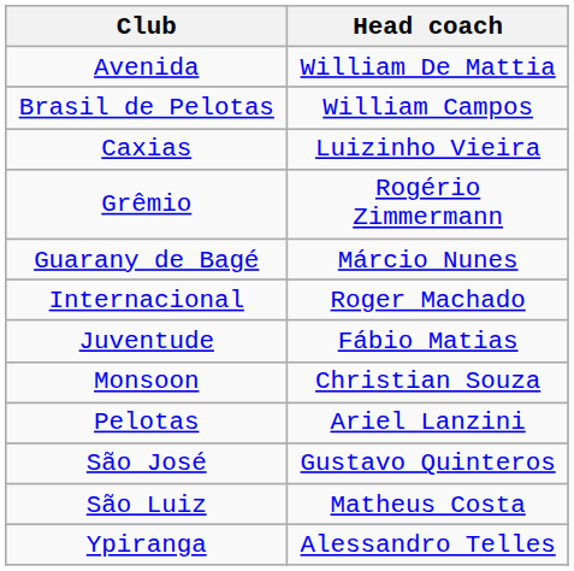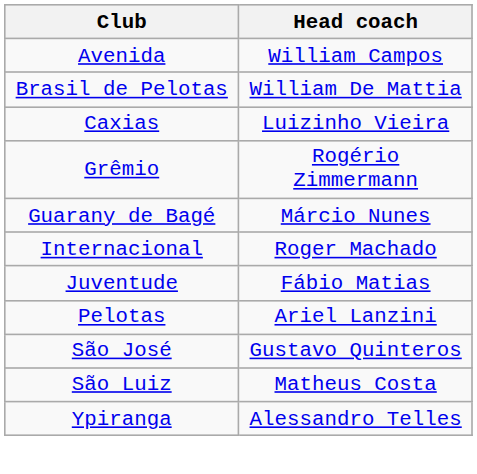 <table class="wikitable sortable" style="text-align:center">
 <tr>
 <th width="140">Club</th>
 <th width="140">Head coach</th>
 </tr>
 <tr>
 <td><a href='#'>Avenida</a></td>
-<td><a href='#'>William De Mattia</a></td>
+<td><a href='#'>William Campos</a></td>
 </tr>
 <tr>
 <td><a href='#'>Brasil de Pelotas</a></td>
-<td><a href='#'>William Campos</a></td>
+<td><a href='#'>William De Mattia</a></td>
 </tr>
 <tr>
 <td><a href='#'>Caxias</a></td>
 <td><a href='#'>Luizinho Vieira</a></td>
 </tr>
 <tr>
 <td><a href='#'>Grêmio</a></td>
 <td><a href='#'>Rogério Zimmermann</a></td>
 </tr>
 <tr>
 <td><a href='#'>Guarany de Bagé</a></td>
 <td><a href='#'>Márcio Nunes</a></td>
 </tr>
 <tr>
 <td><a href='#'>Internacional</a></td>
 <td><a href='#'>Roger Machado</a></td>
 </tr>
 <tr>
 <td><a href='#'>Juventude</a></td>
 <td><a href='#'>Fábio Matias</a></td>
 </tr>
 <tr>
-<td><a href='#'>Monsoon</a></td>
-<td><a href='#'>Christian Souza</a></td>
-</tr>
-<tr>
 <td><a href='#'>Pelotas</a></td>
 <td><a href='#'>Ariel Lanzini</a></td>
 </tr>
 <tr>
 <td><a href='#'>São José</a></td>
 <td><a href='#'>Gustavo Quinteros</a></td>
 </tr>
 <tr>
 <td><a href='#'>São Luiz</a></td>
 <td><a href='#'>Matheus Costa</a></td>
 </tr>
 <tr>
 <td><a href='#'>Ypiranga</a></td>
 <td><a href='#'>Alessandro Telles</a></td>
 </tr>
 </table>
